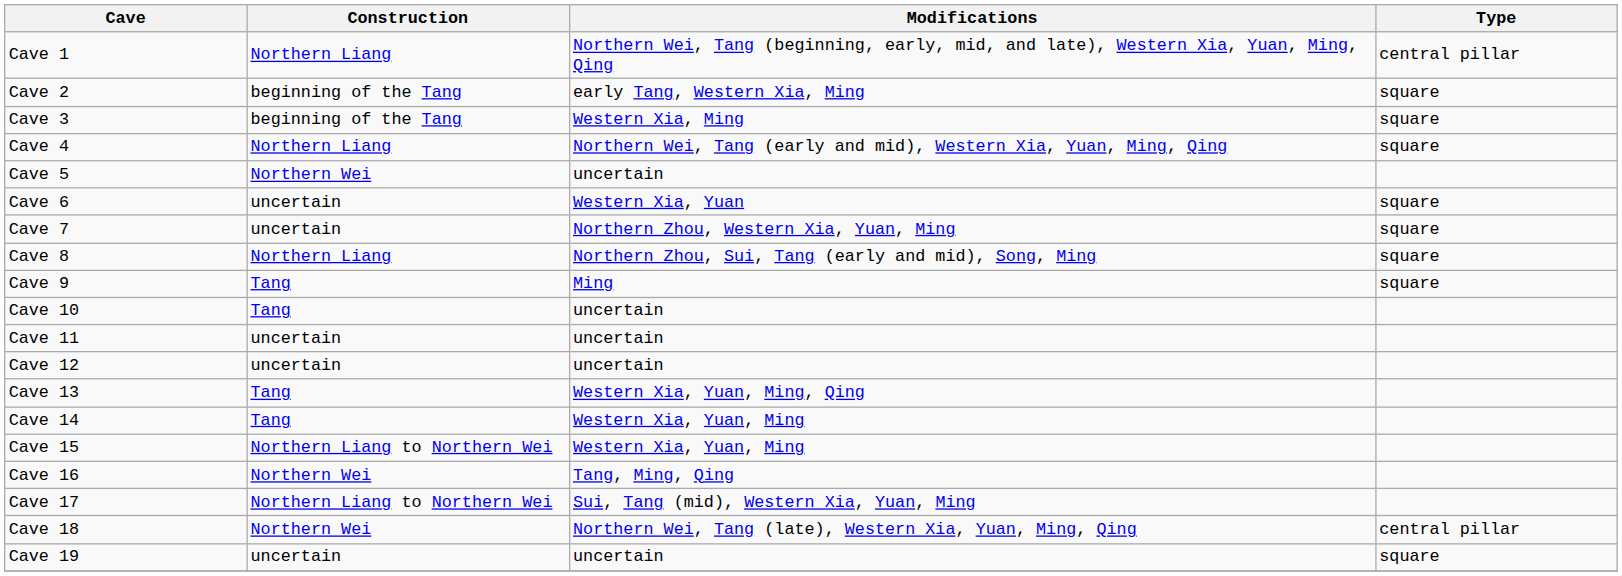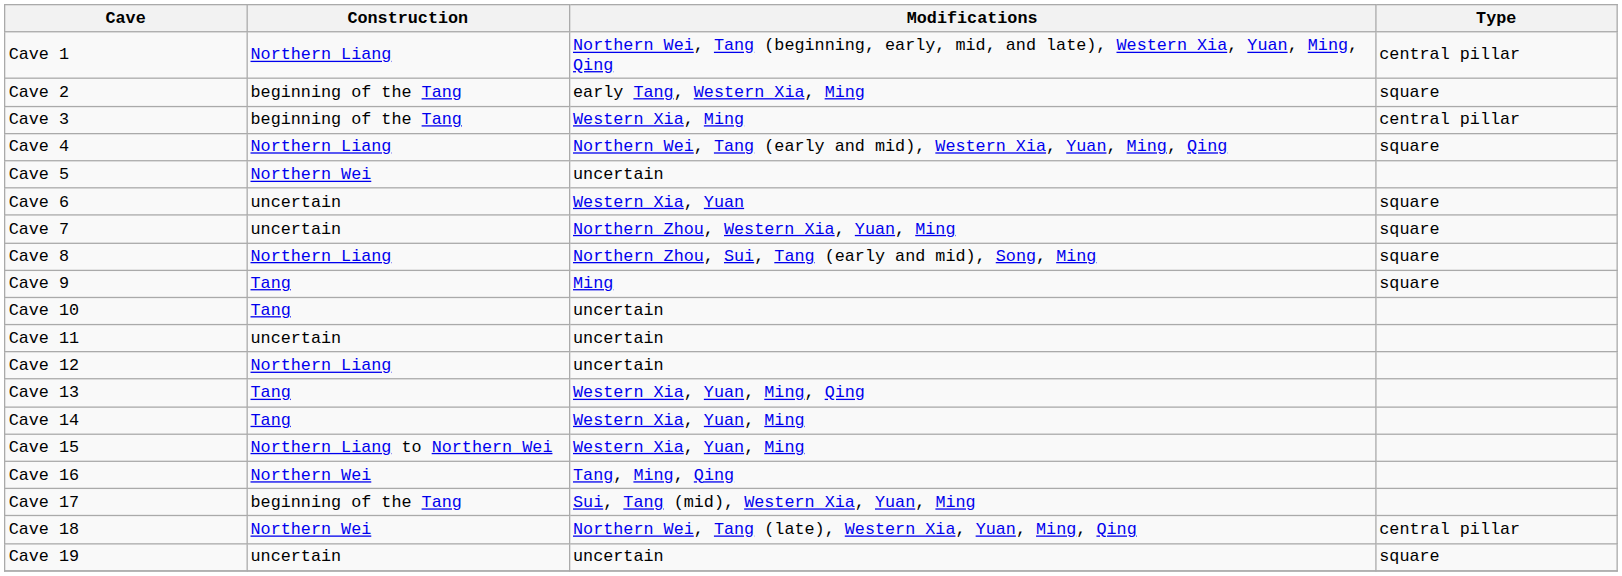 <table class="wikitable sortable">
 <tr>
 <th width="15%" align="left">Cave</th>
 <th width="20%" align="left">Construction</th>
 <th width="50%" align="left">Modifications</th>
 <th width="25%" align="left">Type</th>
 </tr>
 <tr>
 <td>Cave 1</td>
 <td><a href='#'>Northern Liang</a></td>
 <td><a href='#'>Northern Wei</a>, <a href='#'>Tang</a> (beginning, early, mid, and late), <a href='#'>Western Xia</a>, <a href='#'>Yuan</a>, <a href='#'>Ming</a>, <a href='#'>Qing</a></td>
 <td>central pillar</td>
 </tr>
 <tr>
 <td>Cave 2</td>
 <td>beginning of the <a href='#'>Tang</a></td>
 <td>early <a href='#'>Tang</a>, <a href='#'>Western Xia</a>, <a href='#'>Ming</a></td>
 <td>square</td>
 </tr>
 <tr>
 <td>Cave 3</td>
 <td>beginning of the <a href='#'>Tang</a></td>
 <td><a href='#'>Western Xia</a>, <a href='#'>Ming</a></td>
-<td>square</td>
+<td>central pillar</td>
 </tr>
 <tr>
 <td>Cave 4</td>
 <td><a href='#'>Northern Liang</a></td>
 <td><a href='#'>Northern Wei</a>, <a href='#'>Tang</a> (early and mid), <a href='#'>Western Xia</a>, <a href='#'>Yuan</a>, <a href='#'>Ming</a>, <a href='#'>Qing</a></td>
 <td>square</td>
 </tr>
 <tr>
 <td>Cave 5</td>
 <td><a href='#'>Northern Wei</a></td>
 <td>uncertain</td>
 <td></td>
 </tr>
 <tr>
 <td>Cave 6</td>
 <td>uncertain</td>
 <td><a href='#'>Western Xia</a>, <a href='#'>Yuan</a></td>
 <td>square</td>
 </tr>
 <tr>
 <td>Cave 7</td>
 <td>uncertain</td>
 <td><a href='#'>Northern Zhou</a>, <a href='#'>Western Xia</a>, <a href='#'>Yuan</a>, <a href='#'>Ming</a></td>
 <td>square</td>
 </tr>
 <tr>
 <td>Cave 8</td>
 <td><a href='#'>Northern Liang</a></td>
 <td><a href='#'>Northern Zhou</a>, <a href='#'>Sui</a>, <a href='#'>Tang</a> (early and mid), <a href='#'>Song</a>, <a href='#'>Ming</a></td>
 <td>square</td>
 </tr>
 <tr>
 <td>Cave 9</td>
 <td><a href='#'>Tang</a></td>
 <td><a href='#'>Ming</a></td>
 <td>square</td>
 </tr>
 <tr>
 <td>Cave 10</td>
 <td><a href='#'>Tang</a></td>
 <td>uncertain</td>
 <td></td>
 </tr>
 <tr>
 <td>Cave 11</td>
 <td>uncertain</td>
 <td>uncertain</td>
 <td></td>
 </tr>
 <tr>
 <td>Cave 12</td>
-<td>uncertain</td>
+<td><a href='#'>Northern Liang</a></td>
 <td>uncertain</td>
 <td></td>
 </tr>
 <tr>
 <td>Cave 13</td>
 <td><a href='#'>Tang</a></td>
 <td><a href='#'>Western Xia</a>, <a href='#'>Yuan</a>, <a href='#'>Ming</a>, <a href='#'>Qing</a></td>
 <td></td>
 </tr>
 <tr>
 <td>Cave 14</td>
 <td><a href='#'>Tang</a></td>
 <td><a href='#'>Western Xia</a>, <a href='#'>Yuan</a>, <a href='#'>Ming</a></td>
 <td></td>
 </tr>
 <tr>
 <td>Cave 15</td>
 <td><a href='#'>Northern Liang</a> to <a href='#'>Northern Wei</a></td>
 <td><a href='#'>Western Xia</a>, <a href='#'>Yuan</a>, <a href='#'>Ming</a></td>
 <td></td>
 </tr>
 <tr>
 <td>Cave 16</td>
 <td><a href='#'>Northern Wei</a></td>
 <td><a href='#'>Tang</a>, <a href='#'>Ming</a>, <a href='#'>Qing</a></td>
 <td></td>
 </tr>
 <tr>
 <td>Cave 17</td>
-<td><a href='#'>Northern Liang</a> to <a href='#'>Northern Wei</a></td>
+<td>beginning of the <a href='#'>Tang</a></td>
 <td><a href='#'>Sui</a>, <a href='#'>Tang</a> (mid), <a href='#'>Western Xia</a>, <a href='#'>Yuan</a>, <a href='#'>Ming</a></td>
 <td></td>
 </tr>
 <tr>
 <td>Cave 18</td>
 <td><a href='#'>Northern Wei</a></td>
 <td><a href='#'>Northern Wei</a>, <a href='#'>Tang</a> (late), <a href='#'>Western Xia</a>, <a href='#'>Yuan</a>, <a href='#'>Ming</a>, <a href='#'>Qing</a></td>
 <td>central pillar</td>
 </tr>
 <tr>
 <td>Cave 19</td>
 <td>uncertain</td>
 <td>uncertain</td>
 <td>square</td>
 </tr>
 <tr>
 </tr>
 </table>
